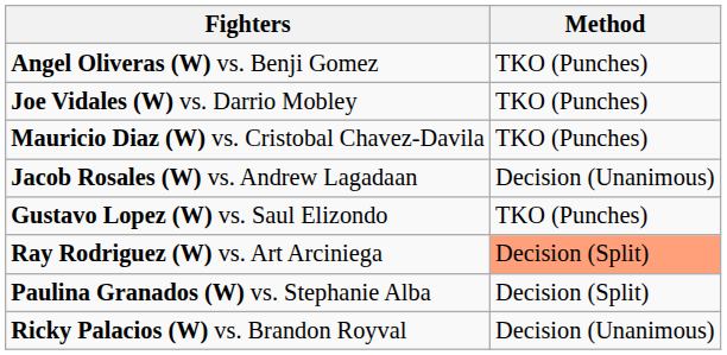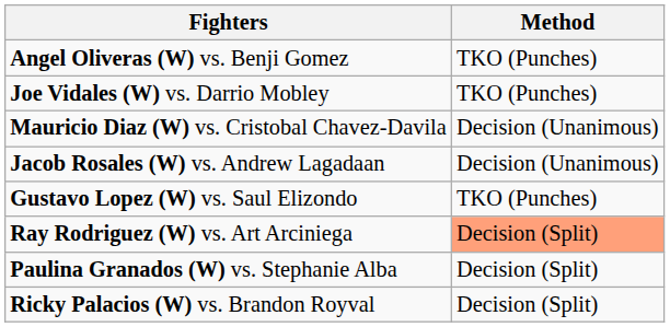 <table class="wikitable">
 <tr>
 <th>Fighters</th>
 <th>Method</th>
 </tr>
 <tr>
 <td><strong>Angel Oliveras (W)</strong> vs. Benji Gomez</td>
 <td>TKO (Punches)</td>
 </tr>
 <tr>
 <td><strong>Joe Vidales (W)</strong> vs. Darrio Mobley</td>
 <td>TKO (Punches)</td>
 </tr>
 <tr>
 <td><strong>Mauricio Diaz (W)</strong> vs. Cristobal Chavez-Davila</td>
-<td>TKO (Punches)</td>
+<td>Decision (Unanimous)</td>
 </tr>
 <tr>
 <td><strong>Jacob Rosales (W)</strong> vs. Andrew Lagadaan</td>
 <td>Decision (Unanimous)</td>
 </tr>
 <tr>
 <td><strong>Gustavo Lopez (W)</strong> vs. Saul Elizondo</td>
 <td>TKO (Punches)</td>
 </tr>
 <tr>
 <td><strong>Ray Rodriguez (W)</strong> vs. Art Arciniega</td>
 <td style="background: lightsalmon;">Decision (Split)</td>
 </tr>
 <tr>
 <td><strong>Paulina Granados (W)</strong> vs. Stephanie Alba</td>
 <td>Decision (Split)</td>
 </tr>
 <tr>
 <td><strong>Ricky Palacios (W)</strong> vs. Brandon Royval</td>
-<td>Decision (Unanimous)</td>
+<td>Decision (Split)</td>
 </tr>
 </table>
